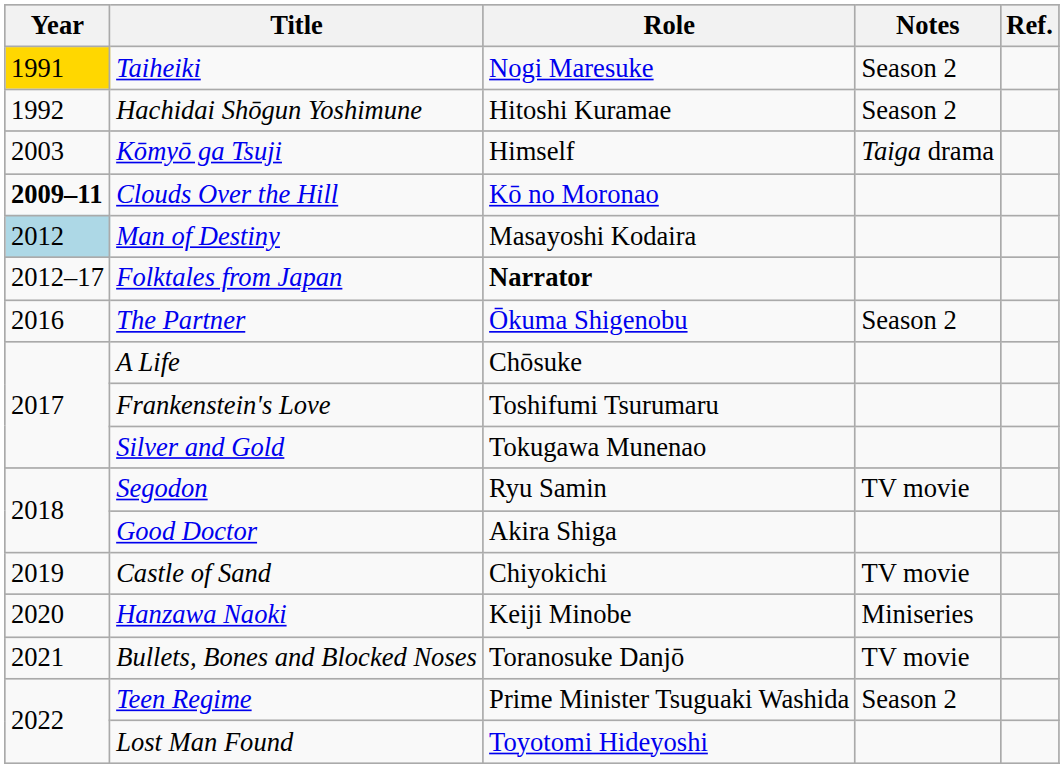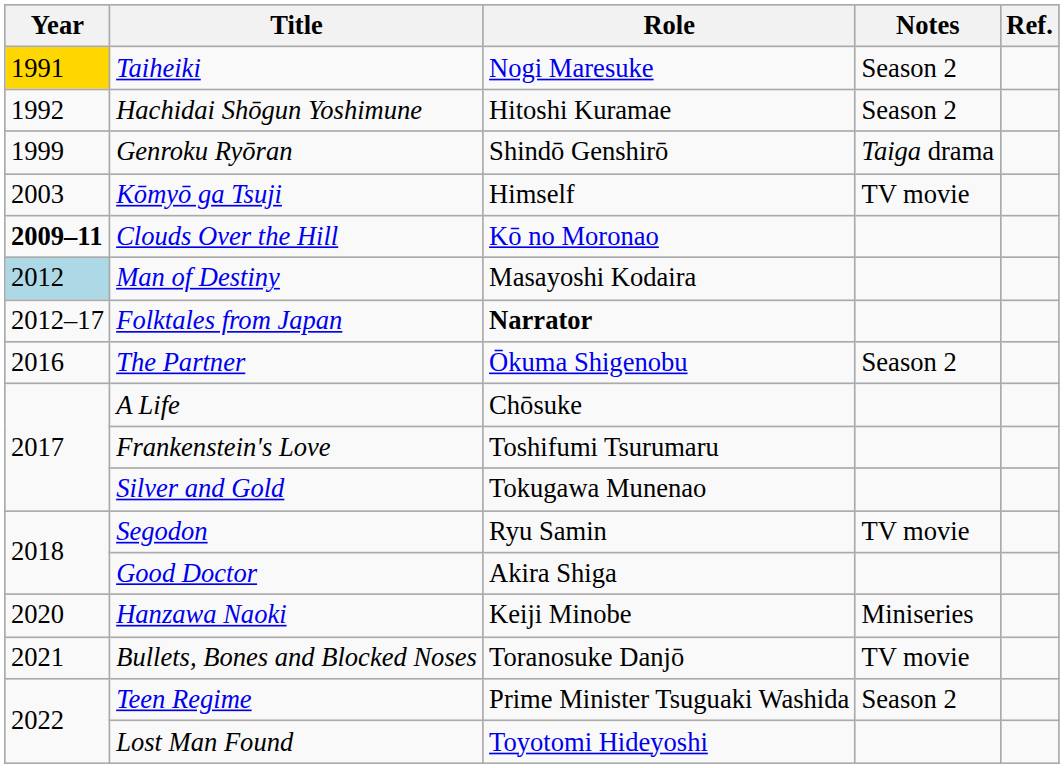 <table class="wikitable">
 <tr>
 <th>Year</th>
 <th>Title</th>
 <th>Role</th>
 <th>Notes</th>
 <th>Ref.</th>
 </tr>
 <tr>
 <td style="background: gold;">1991</td>
 <td><em><a href='#'>Taiheiki</a></em></td>
 <td><a href='#'>Nogi Maresuke</a></td>
 <td>Season 2</td>
 <td></td>
 </tr>
 <tr>
 <td>1992</td>
 <td><em>Hachidai Shōgun Yoshimune</em></td>
 <td>Hitoshi Kuramae</td>
 <td>Season 2</td>
 <td></td>
 </tr>
 <tr>
+<td>1999</td>
+<td><em>Genroku Ryōran</em></td>
+<td>Shindō Genshirō</td>
+<td><em>Taiga</em> drama</td>
+<td></td>
+</tr>
+<tr>
 <td>2003</td>
 <td><em><a href='#'>Kōmyō ga Tsuji</a></em></td>
 <td>Himself</td>
-<td><em>Taiga</em> drama</td>
+<td>TV movie</td>
 <td></td>
 </tr>
 <tr>
 <td><strong>2009–11</strong></td>
 <td><em><a href='#'>Clouds Over the Hill</a></em></td>
 <td><a href='#'>Kō no Moronao</a></td>
 <td></td>
 <td></td>
 </tr>
 <tr>
 <td style="background: lightblue;">2012</td>
 <td><em><a href='#'>Man of Destiny</a></em></td>
 <td>Masayoshi Kodaira</td>
 <td></td>
 <td></td>
 </tr>
 <tr>
 <td>2012–17</td>
 <td><em><a href='#'>Folktales from Japan</a></em></td>
 <td><strong>Narrator</strong></td>
 <td></td>
 <td></td>
 </tr>
 <tr>
 <td>2016</td>
 <td><em><a href='#'>The Partner</a></em></td>
 <td><a href='#'>Ōkuma Shigenobu</a></td>
 <td>Season 2</td>
 <td></td>
 </tr>
 <tr>
 <td rowspan="3">2017</td>
 <td><em>A Life</em></td>
 <td>Chōsuke</td>
 <td></td>
 <td></td>
 </tr>
 <tr>
 <td><em>Frankenstein's Love</em></td>
 <td>Toshifumi Tsurumaru</td>
 <td></td>
 <td></td>
 </tr>
 <tr>
 <td><em><a href='#'>Silver and Gold</a></em></td>
 <td>Tokugawa Munenao</td>
 <td></td>
 <td></td>
 </tr>
 <tr>
 <td rowspan="2">2018</td>
 <td><em><a href='#'>Segodon</a></em></td>
 <td>Ryu Samin</td>
 <td>TV movie</td>
 <td></td>
 </tr>
 <tr>
 <td><em><a href='#'>Good Doctor</a></em></td>
 <td>Akira Shiga</td>
 <td></td>
 <td></td>
 </tr>
 <tr>
-<td rowspan="1">2019</td>
-<td><em>Castle of Sand</em></td>
-<td>Chiyokichi</td>
-<td>TV movie</td>
-<td></td>
-</tr>
-<tr>
 <td rowspan="1">2020</td>
 <td><em><a href='#'>Hanzawa Naoki</a></em></td>
 <td>Keiji Minobe</td>
 <td>Miniseries</td>
 <td></td>
 </tr>
 <tr>
 <td>2021</td>
 <td><em>Bullets, Bones and Blocked Noses</em></td>
 <td>Toranosuke Danjō</td>
 <td>TV movie</td>
 <td></td>
 </tr>
 <tr>
 <td rowspan="2">2022</td>
 <td><em><a href='#'>Teen Regime</a></em></td>
 <td>Prime Minister Tsuguaki Washida</td>
 <td>Season 2</td>
 <td></td>
 </tr>
 <tr>
 <td><em>Lost Man Found</em></td>
 <td><a href='#'>Toyotomi Hideyoshi</a></td>
 <td></td>
 <td></td>
 </tr>
 <tr>
 </tr>
 </table>
